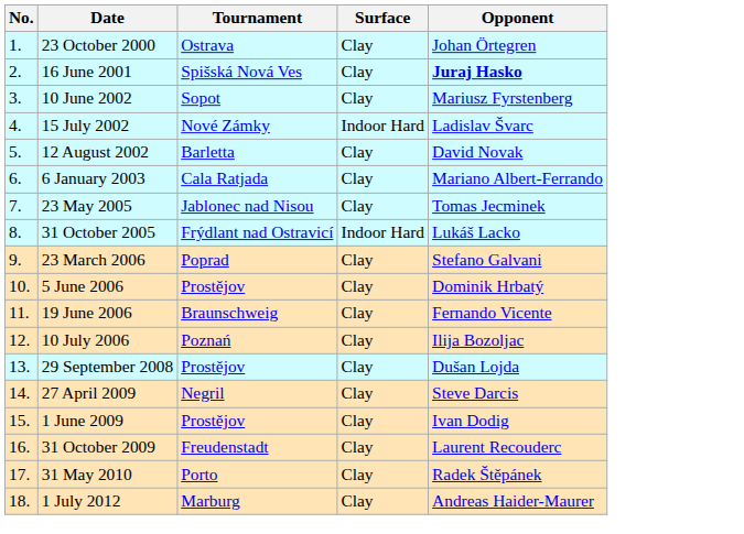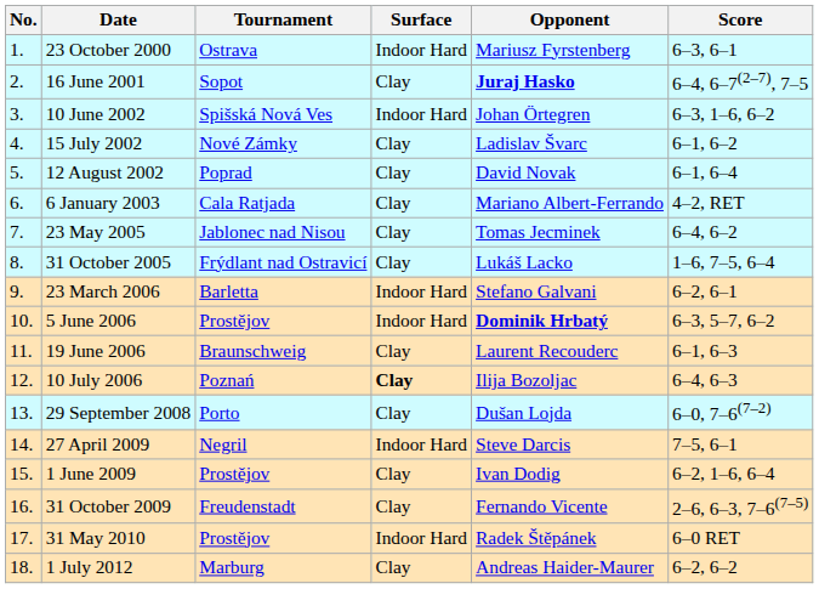 <table class=wikitable style=background:#cffcff>
 <tr>
 <th>No.</th>
 <th>Date</th>
 <th>Tournament</th>
 <th>Surface</th>
 <th>Opponent</th>
+<th>Score</th>
 </tr>
 <tr>
 <td>1.</td>
 <td>23 October 2000</td>
 <td><a href='#'>Ostrava</a></td>
-<td>Clay</td>
-<td> <a href='#'>Johan Örtegren</a></td>
+<td>Indoor Hard</td>
+<td> <a href='#'>Mariusz Fyrstenberg</a></td>
+<td>6–3, 6–1</td>
 </tr>
 <tr>
 <td>2.</td>
 <td>16 June 2001</td>
-<td><a href='#'>Spišská Nová Ves</a></td>
+<td><a href='#'>Sopot</a></td>
 <td>Clay</td>
 <td><strong> <a href='#'>Juraj Hasko</a></strong></td>
+<td>6–4, 6–7<sup>(2–7)</sup>, 7–5</td>
 </tr>
 <tr>
 <td>3.</td>
 <td>10 June 2002</td>
-<td><a href='#'>Sopot</a></td>
-<td>Clay</td>
-<td> <a href='#'>Mariusz Fyrstenberg</a></td>
+<td><a href='#'>Spišská Nová Ves</a></td>
+<td>Indoor Hard</td>
+<td> <a href='#'>Johan Örtegren</a></td>
+<td>6–3, 1–6, 6–2</td>
 </tr>
 <tr>
 <td>4.</td>
 <td>15 July 2002</td>
 <td><a href='#'>Nové Zámky</a></td>
-<td>Indoor Hard</td>
+<td>Clay</td>
 <td> <a href='#'>Ladislav Švarc</a></td>
+<td>6–1, 6–2</td>
 </tr>
 <tr>
 <td>5.</td>
 <td>12 August 2002</td>
-<td><a href='#'>Barletta</a></td>
+<td><a href='#'>Poprad</a></td>
 <td>Clay</td>
 <td> <a href='#'>David Novak</a></td>
+<td>6–1, 6–4</td>
 </tr>
 <tr>
 <td>6.</td>
 <td>6 January 2003</td>
 <td><a href='#'>Cala Ratjada</a></td>
 <td>Clay</td>
 <td> <a href='#'>Mariano Albert-Ferrando</a></td>
+<td>4–2, RET</td>
 </tr>
 <tr>
 <td>7.</td>
 <td>23 May 2005</td>
 <td><a href='#'>Jablonec nad Nisou</a></td>
 <td>Clay</td>
 <td> <a href='#'>Tomas Jecminek</a></td>
+<td>6–4, 6–2</td>
 </tr>
 <tr>
 <td>8.</td>
 <td>31 October 2005</td>
 <td><a href='#'>Frýdlant nad Ostravicí</a></td>
-<td>Indoor Hard</td>
+<td>Clay</td>
 <td> <a href='#'>Lukáš Lacko</a></td>
+<td>1–6, 7–5, 6–4</td>
 </tr>
 <tr bgcolor=moccasin>
 <td>9.</td>
 <td>23 March 2006</td>
-<td><a href='#'>Poprad</a></td>
-<td>Clay</td>
+<td><a href='#'>Barletta</a></td>
+<td>Indoor Hard</td>
 <td> <a href='#'>Stefano Galvani</a></td>
+<td>6–2, 6–1</td>
 </tr>
 <tr bgcolor=moccasin>
 <td>10.</td>
 <td>5 June 2006</td>
 <td><a href='#'>Prostějov</a></td>
-<td>Clay</td>
-<td> <a href='#'>Dominik Hrbatý</a></td>
+<td>Indoor Hard</td>
+<td><strong> <a href='#'>Dominik Hrbatý</a></strong></td>
+<td>6–3, 5–7, 6–2</td>
 </tr>
 <tr bgcolor=moccasin>
 <td>11.</td>
 <td>19 June 2006</td>
 <td><a href='#'>Braunschweig</a></td>
 <td>Clay</td>
-<td> <a href='#'>Fernando Vicente</a></td>
+<td> <a href='#'>Laurent Recouderc</a></td>
+<td>6–1, 6–3</td>
 </tr>
 <tr bgcolor=moccasin>
 <td>12.</td>
 <td>10 July 2006</td>
 <td><a href='#'>Poznań</a></td>
-<td>Clay</td>
+<td><strong>Clay</strong></td>
 <td> <a href='#'>Ilija Bozoljac</a></td>
+<td>6–4, 6–3</td>
 </tr>
 <tr>
 <td>13.</td>
 <td>29 September 2008</td>
-<td><a href='#'>Prostějov</a></td>
+<td><a href='#'>Porto</a></td>
 <td>Clay</td>
 <td> <a href='#'>Dušan Lojda</a></td>
+<td>6–0, 7–6<sup>(7–2)</sup></td>
 </tr>
 <tr bgcolor=moccasin>
 <td>14.</td>
 <td>27 April 2009</td>
 <td><a href='#'>Negril</a></td>
-<td>Clay</td>
+<td>Indoor Hard</td>
 <td> <a href='#'>Steve Darcis</a></td>
+<td>7–5, 6–1</td>
 </tr>
 <tr bgcolor=moccasin>
 <td>15.</td>
 <td>1 June 2009</td>
 <td><a href='#'>Prostějov</a></td>
 <td>Clay</td>
 <td> <a href='#'>Ivan Dodig</a></td>
+<td>6–2, 1–6, 6–4</td>
 </tr>
 <tr bgcolor=moccasin>
 <td>16.</td>
 <td>31 October 2009</td>
 <td><a href='#'>Freudenstadt</a></td>
 <td>Clay</td>
-<td> <a href='#'>Laurent Recouderc</a></td>
+<td> <a href='#'>Fernando Vicente</a></td>
+<td>2–6, 6–3, 7–6<sup>(7–5)</sup></td>
 </tr>
 <tr bgcolor=moccasin>
 <td>17.</td>
 <td>31 May 2010</td>
-<td><a href='#'>Porto</a></td>
-<td>Clay</td>
+<td><a href='#'>Prostějov</a></td>
+<td>Indoor Hard</td>
 <td> <a href='#'>Radek Štěpánek</a></td>
+<td>6–0 RET</td>
 </tr>
 <tr bgcolor=moccasin>
 <td>18.</td>
 <td>1 July 2012</td>
 <td><a href='#'>Marburg</a></td>
 <td>Clay</td>
 <td> <a href='#'>Andreas Haider-Maurer</a></td>
+<td>6–2, 6–2</td>
 </tr>
 </table>
